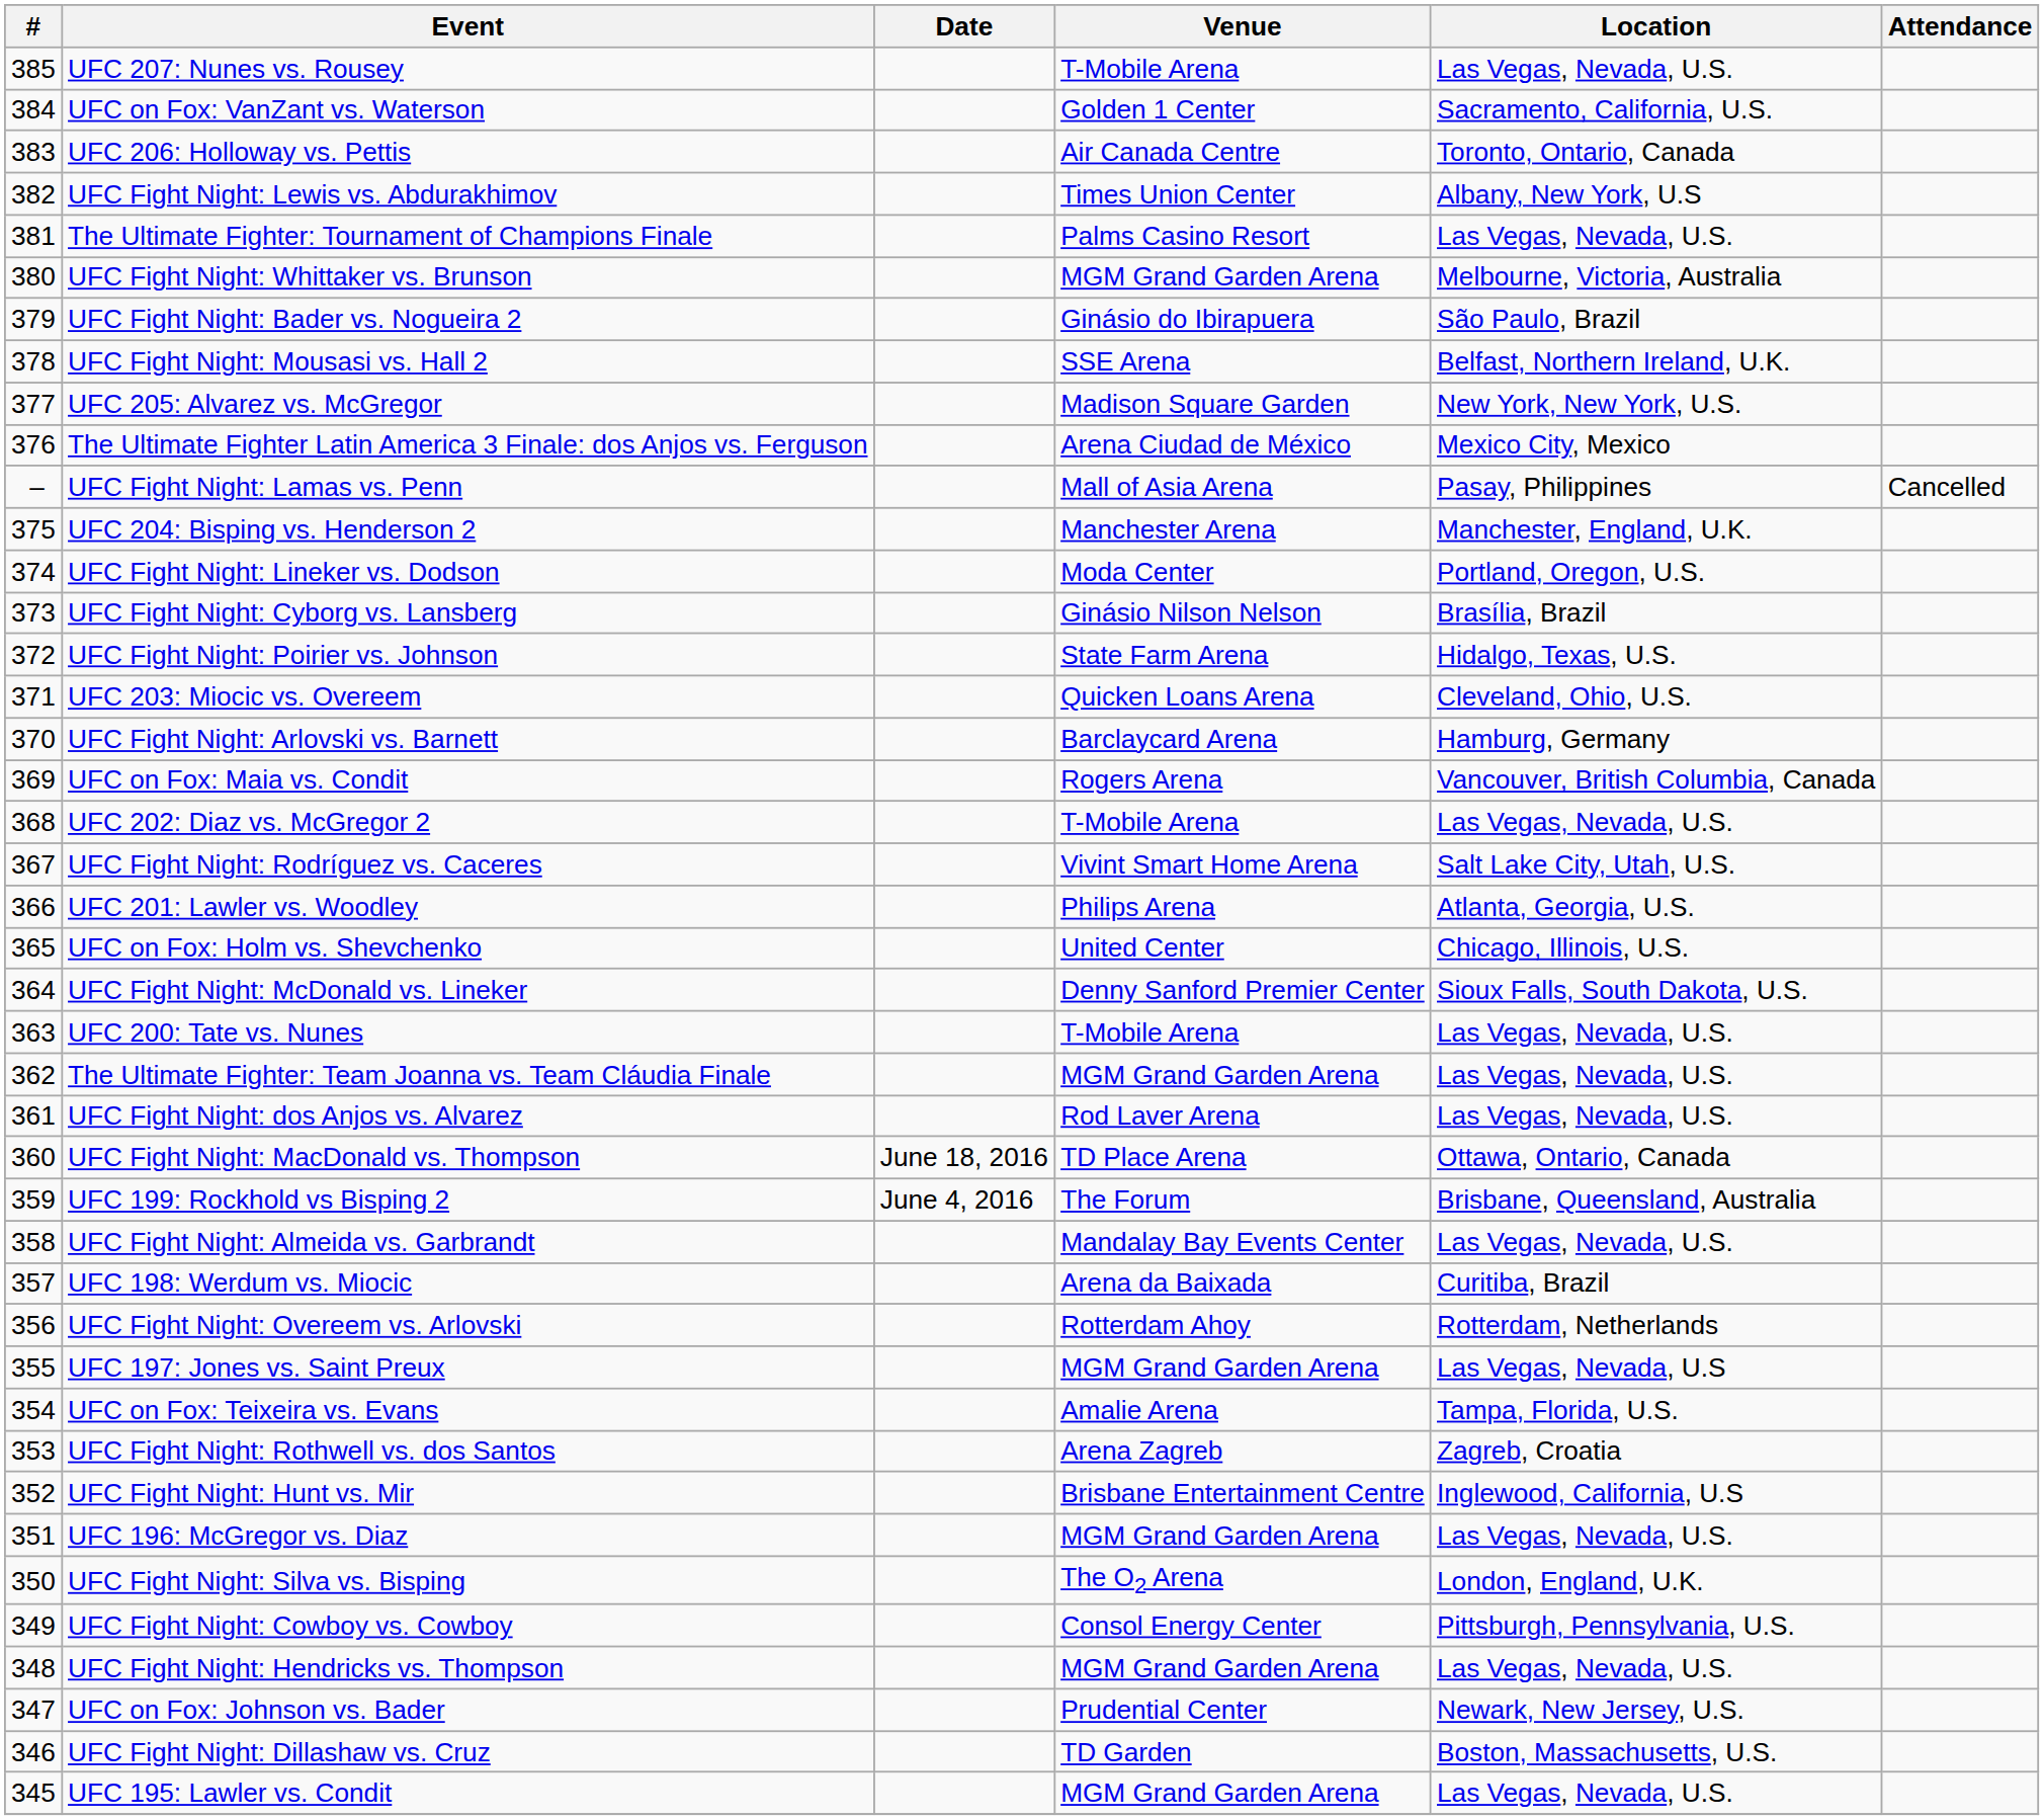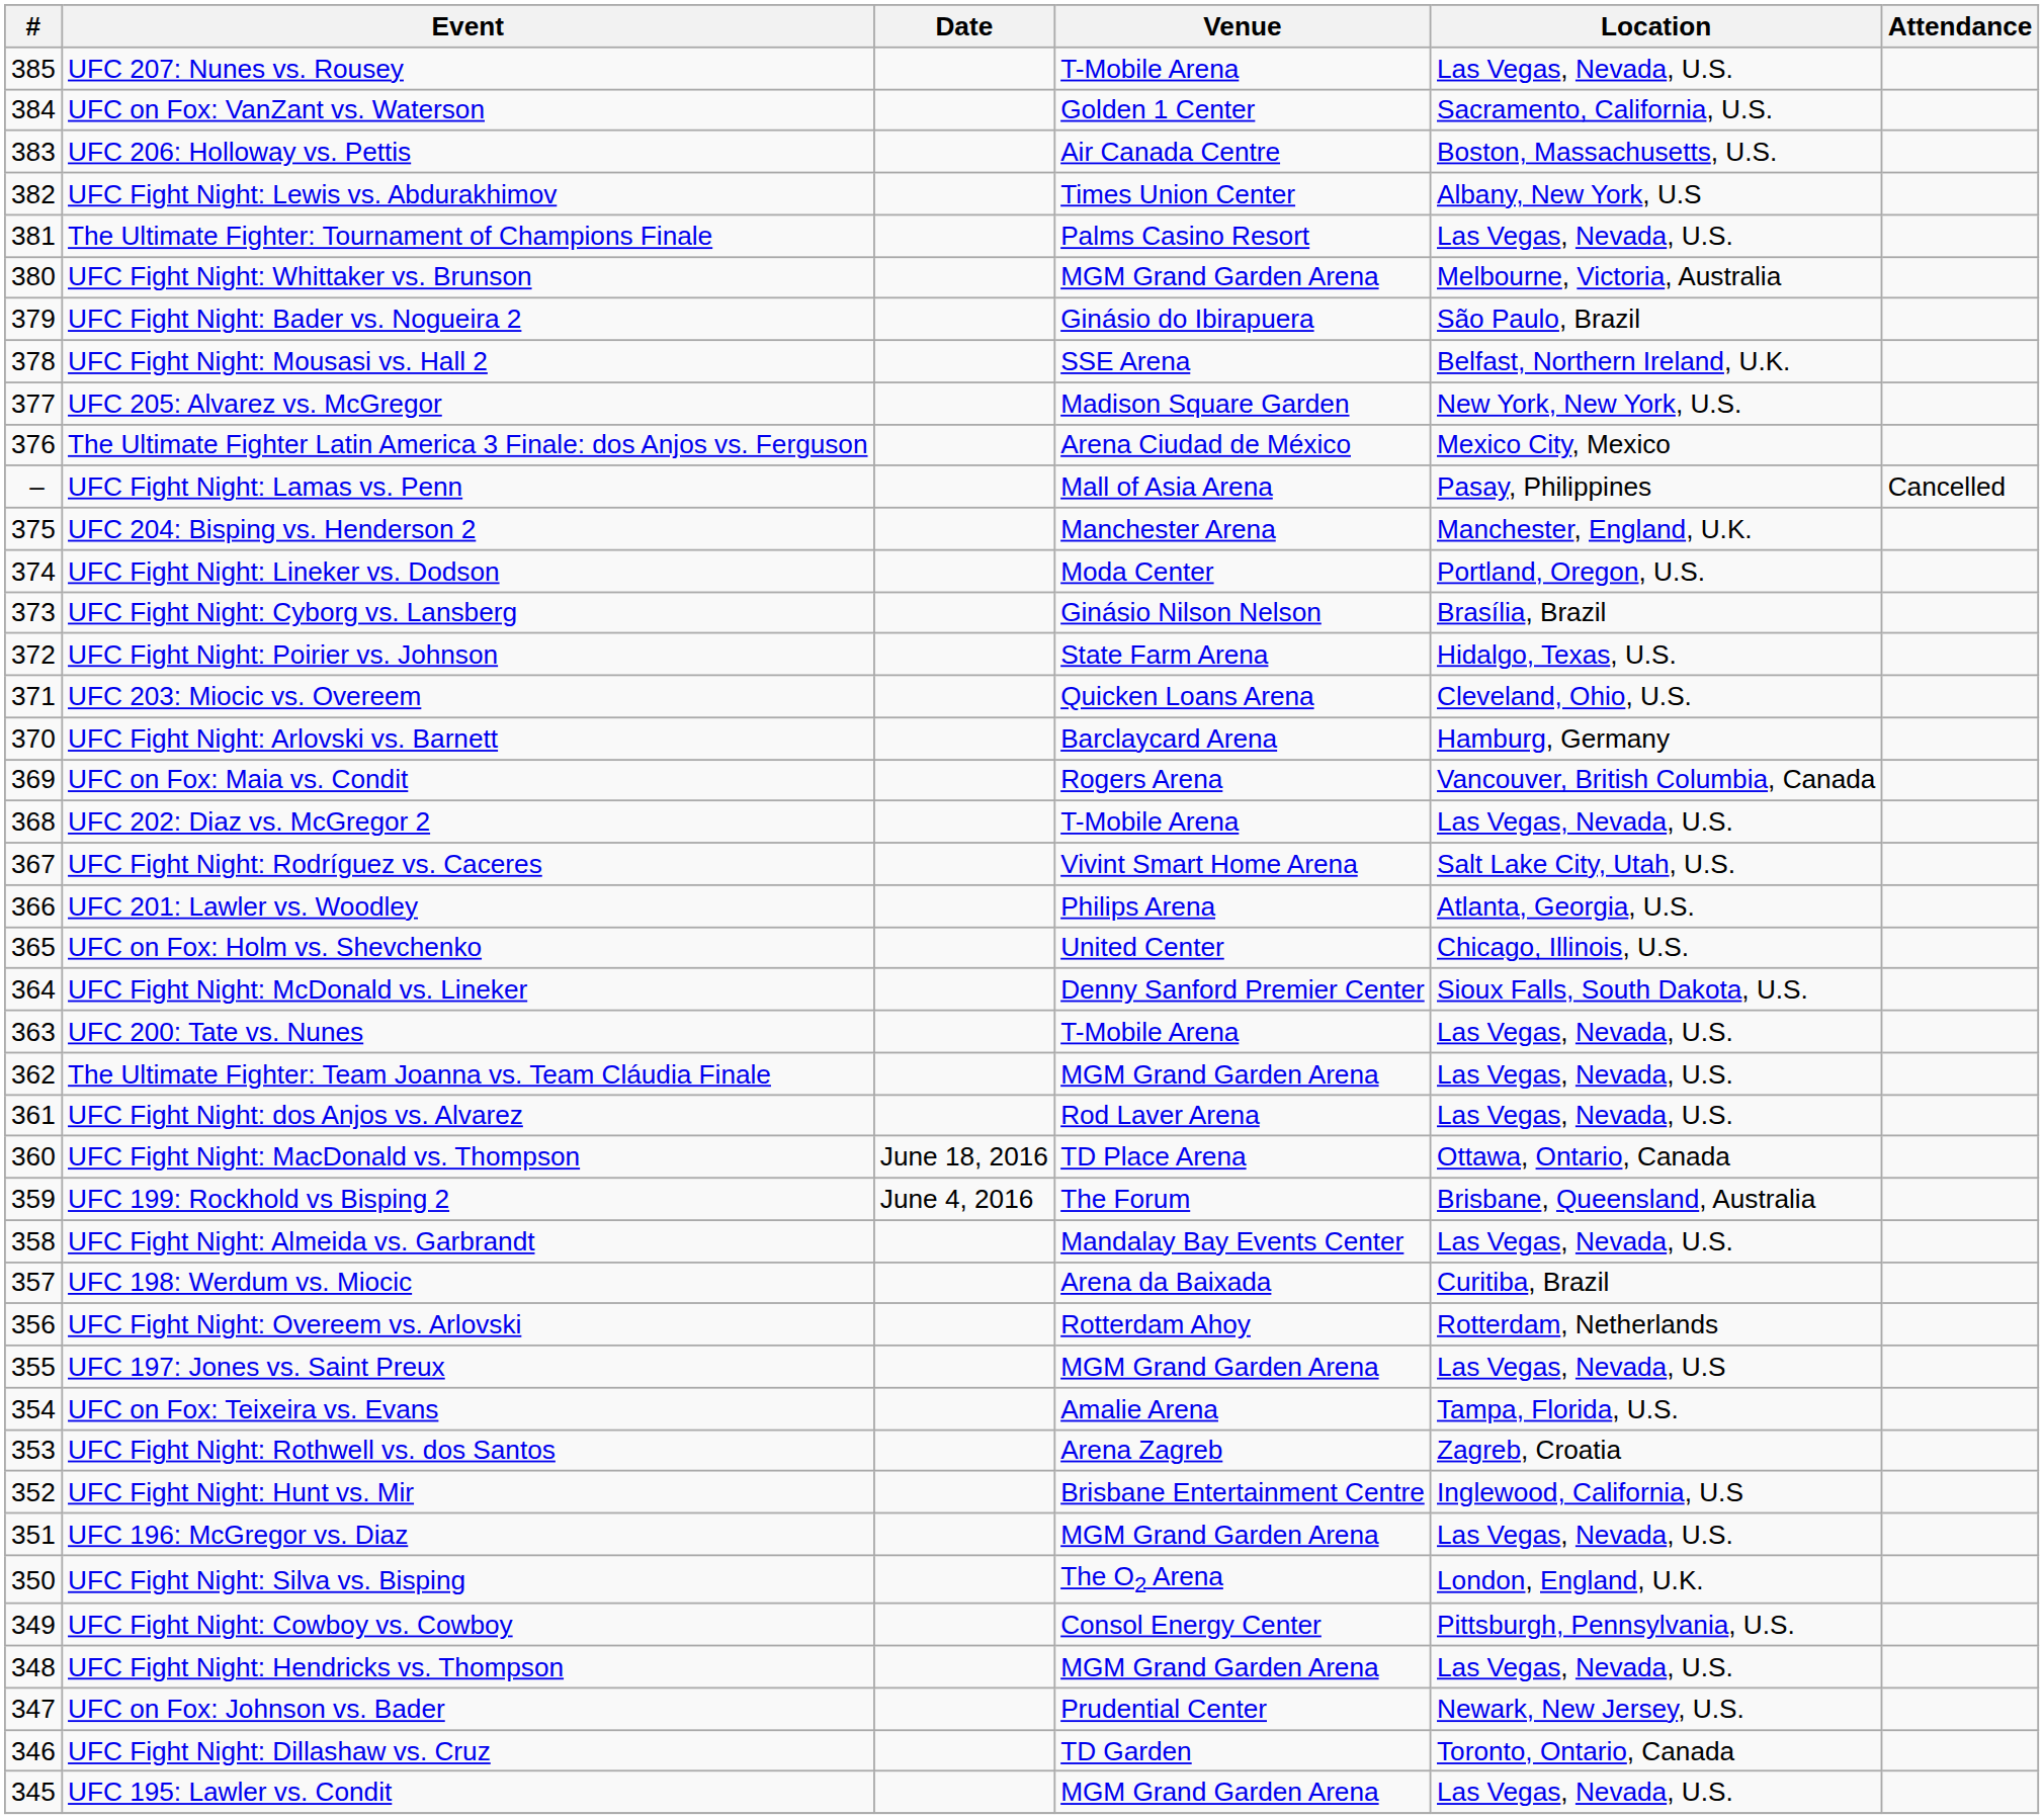 <table class="sortable wikitable succession-box" style="font-size:90%;">
 <tr>
 <th scope="col">#</th>
 <th scope="col">Event</th>
 <th scope="col">Date</th>
 <th scope="col">Venue</th>
 <th scope="col">Location</th>
 <th scope="col">Attendance</th>
 </tr>
 <tr>
 <td>385</td>
 <td><a href='#'>UFC 207: Nunes vs. Rousey</a></td>
 <td></td>
 <td><a href='#'>T-Mobile Arena</a></td>
 <td><a href='#'>Las Vegas</a>, <a href='#'>Nevada</a>, U.S.</td>
 <td></td>
 </tr>
 <tr>
 <td>384</td>
 <td><a href='#'>UFC on Fox: VanZant vs. Waterson</a></td>
 <td></td>
 <td><a href='#'>Golden 1 Center</a></td>
 <td><a href='#'>Sacramento, California</a>, U.S.</td>
 <td></td>
 </tr>
 <tr>
 <td>383</td>
 <td><a href='#'>UFC 206: Holloway vs. Pettis</a></td>
 <td></td>
 <td><a href='#'>Air Canada Centre</a></td>
-<td><a href='#'>Toronto, Ontario</a>, Canada</td>
+<td><a href='#'>Boston, Massachusetts</a>, U.S.</td>
 <td></td>
 </tr>
 <tr>
 <td>382</td>
 <td><a href='#'>UFC Fight Night: Lewis vs. Abdurakhimov</a></td>
 <td></td>
 <td><a href='#'>Times Union Center</a></td>
 <td><a href='#'>Albany, New York</a>, U.S</td>
 <td></td>
 </tr>
 <tr>
 <td>381</td>
 <td><a href='#'>The Ultimate Fighter: Tournament of Champions Finale</a></td>
 <td></td>
 <td><a href='#'>Palms Casino Resort</a></td>
 <td><a href='#'>Las Vegas</a>, <a href='#'>Nevada</a>, U.S.</td>
 <td></td>
 </tr>
 <tr>
 <td>380</td>
 <td><a href='#'>UFC Fight Night: Whittaker vs. Brunson</a></td>
 <td></td>
 <td><a href='#'>MGM Grand Garden Arena</a></td>
 <td><a href='#'>Melbourne</a>, <a href='#'>Victoria</a>, Australia</td>
 <td></td>
 </tr>
 <tr>
 <td>379</td>
 <td><a href='#'>UFC Fight Night: Bader vs. Nogueira 2</a></td>
 <td></td>
 <td><a href='#'>Ginásio do Ibirapuera</a></td>
 <td><a href='#'>São Paulo</a>, Brazil</td>
 <td></td>
 </tr>
 <tr>
 <td>378</td>
 <td><a href='#'>UFC Fight Night: Mousasi vs. Hall 2</a></td>
 <td></td>
 <td><a href='#'>SSE Arena</a></td>
 <td><a href='#'>Belfast, Northern Ireland</a>, U.K.</td>
 <td></td>
 </tr>
 <tr>
 <td>377</td>
 <td><a href='#'>UFC 205: Alvarez vs. McGregor</a></td>
 <td></td>
 <td><a href='#'>Madison Square Garden</a></td>
 <td><a href='#'>New York, New York</a>, U.S.</td>
 <td></td>
 </tr>
 <tr>
 <td>376</td>
 <td><a href='#'>The Ultimate Fighter Latin America 3 Finale: dos Anjos vs. Ferguson</a></td>
 <td></td>
 <td><a href='#'>Arena Ciudad de México</a></td>
 <td><a href='#'>Mexico City</a>, Mexico</td>
 <td></td>
 </tr>
 <tr>
 <td align=center> –</td>
 <td><a href='#'>UFC Fight Night: Lamas vs. Penn</a></td>
 <td></td>
 <td><a href='#'>Mall of Asia Arena</a></td>
 <td><a href='#'>Pasay</a>, Philippines</td>
 <td>Cancelled</td>
 </tr>
 <tr>
 <td>375</td>
 <td><a href='#'>UFC 204: Bisping vs. Henderson 2</a></td>
 <td></td>
 <td><a href='#'>Manchester Arena</a></td>
 <td><a href='#'>Manchester</a>, <a href='#'>England</a>, U.K.</td>
 <td></td>
 </tr>
 <tr>
 <td>374</td>
 <td><a href='#'>UFC Fight Night: Lineker vs. Dodson</a></td>
 <td></td>
 <td><a href='#'>Moda Center</a></td>
 <td><a href='#'>Portland, Oregon</a>, U.S.</td>
 <td></td>
 </tr>
 <tr>
 <td>373</td>
 <td><a href='#'>UFC Fight Night: Cyborg vs. Lansberg</a></td>
 <td></td>
 <td><a href='#'>Ginásio Nilson Nelson</a></td>
 <td><a href='#'>Brasília</a>, Brazil</td>
 <td></td>
 </tr>
 <tr>
 <td>372</td>
 <td><a href='#'>UFC Fight Night: Poirier vs. Johnson</a></td>
 <td></td>
 <td><a href='#'>State Farm Arena</a></td>
 <td><a href='#'>Hidalgo, Texas</a>, U.S.</td>
 <td></td>
 </tr>
 <tr>
 <td>371</td>
 <td><a href='#'>UFC 203: Miocic vs. Overeem</a></td>
 <td></td>
 <td><a href='#'>Quicken Loans Arena</a></td>
 <td><a href='#'>Cleveland, Ohio</a>, U.S.</td>
 <td></td>
 </tr>
 <tr>
 <td>370</td>
 <td><a href='#'>UFC Fight Night: Arlovski vs. Barnett</a></td>
 <td></td>
 <td><a href='#'>Barclaycard Arena</a></td>
 <td><a href='#'>Hamburg</a>, Germany</td>
 <td></td>
 </tr>
 <tr>
 <td>369</td>
 <td><a href='#'>UFC on Fox: Maia vs. Condit</a></td>
 <td></td>
 <td><a href='#'>Rogers Arena</a></td>
 <td><a href='#'>Vancouver, British Columbia</a>, Canada</td>
 <td></td>
 </tr>
 <tr>
 <td>368</td>
 <td><a href='#'>UFC 202: Diaz vs. McGregor 2</a></td>
 <td></td>
 <td><a href='#'>T-Mobile Arena</a></td>
 <td><a href='#'>Las Vegas, Nevada</a>, U.S.</td>
 <td></td>
 </tr>
 <tr>
 <td>367</td>
 <td><a href='#'>UFC Fight Night: Rodríguez vs. Caceres</a></td>
 <td></td>
 <td><a href='#'>Vivint Smart Home Arena</a></td>
 <td><a href='#'>Salt Lake City, Utah</a>, U.S.</td>
 <td></td>
 </tr>
 <tr>
 <td>366</td>
 <td><a href='#'>UFC 201: Lawler vs. Woodley</a></td>
 <td></td>
 <td><a href='#'>Philips Arena</a></td>
 <td><a href='#'>Atlanta, Georgia</a>, U.S.</td>
 <td></td>
 </tr>
 <tr>
 <td>365</td>
 <td><a href='#'>UFC on Fox: Holm vs. Shevchenko</a></td>
 <td></td>
 <td><a href='#'>United Center</a></td>
 <td><a href='#'>Chicago, Illinois</a>, U.S.</td>
 <td></td>
 </tr>
 <tr>
 <td>364</td>
 <td><a href='#'>UFC Fight Night: McDonald vs. Lineker</a></td>
 <td></td>
 <td><a href='#'>Denny Sanford Premier Center</a></td>
 <td><a href='#'>Sioux Falls, South Dakota</a>, U.S.</td>
 <td></td>
 </tr>
 <tr>
 <td>363</td>
 <td><a href='#'>UFC 200: Tate vs. Nunes</a></td>
 <td></td>
 <td><a href='#'>T-Mobile Arena</a></td>
 <td><a href='#'>Las Vegas</a>, <a href='#'>Nevada</a>, U.S.</td>
 <td></td>
 </tr>
 <tr>
 <td>362</td>
 <td><a href='#'>The Ultimate Fighter: Team Joanna vs. Team Cláudia Finale</a></td>
 <td></td>
 <td><a href='#'>MGM Grand Garden Arena</a></td>
 <td><a href='#'>Las Vegas</a>, <a href='#'>Nevada</a>, U.S.</td>
 <td></td>
 </tr>
 <tr>
 <td>361</td>
 <td><a href='#'>UFC Fight Night: dos Anjos vs. Alvarez</a></td>
 <td></td>
 <td><a href='#'>Rod Laver Arena</a></td>
 <td><a href='#'>Las Vegas</a>, <a href='#'>Nevada</a>, U.S.</td>
 <td></td>
 </tr>
 <tr>
 <td>360</td>
 <td><a href='#'>UFC Fight Night: MacDonald vs. Thompson</a></td>
 <td>June 18, 2016</td>
 <td><a href='#'>TD Place Arena</a></td>
 <td><a href='#'>Ottawa</a>, <a href='#'>Ontario</a>, Canada</td>
 <td></td>
 </tr>
 <tr>
 <td>359</td>
 <td><a href='#'>UFC 199: Rockhold vs Bisping 2</a></td>
 <td>June 4, 2016</td>
 <td><a href='#'>The Forum</a></td>
 <td><a href='#'>Brisbane</a>, <a href='#'>Queensland</a>, Australia</td>
 <td></td>
 </tr>
 <tr>
 <td>358</td>
 <td><a href='#'>UFC Fight Night: Almeida vs. Garbrandt</a></td>
 <td></td>
 <td><a href='#'>Mandalay Bay Events Center</a></td>
 <td><a href='#'>Las Vegas</a>, <a href='#'>Nevada</a>, U.S.</td>
 <td></td>
 </tr>
 <tr>
 <td>357</td>
 <td><a href='#'>UFC 198: Werdum vs. Miocic</a></td>
 <td></td>
 <td><a href='#'>Arena da Baixada</a></td>
 <td><a href='#'>Curitiba</a>, Brazil</td>
 <td></td>
 </tr>
 <tr>
 <td>356</td>
 <td><a href='#'>UFC Fight Night: Overeem vs. Arlovski</a></td>
 <td></td>
 <td><a href='#'>Rotterdam Ahoy</a></td>
 <td><a href='#'>Rotterdam</a>, Netherlands</td>
 <td></td>
 </tr>
 <tr>
 <td>355</td>
 <td><a href='#'>UFC 197: Jones vs. Saint Preux</a></td>
 <td></td>
 <td><a href='#'>MGM Grand Garden Arena</a></td>
 <td><a href='#'>Las Vegas</a>, <a href='#'>Nevada</a>, U.S</td>
 <td></td>
 </tr>
 <tr>
 <td>354</td>
 <td><a href='#'>UFC on Fox: Teixeira vs. Evans</a></td>
 <td></td>
 <td><a href='#'>Amalie Arena</a></td>
 <td><a href='#'>Tampa, Florida</a>, U.S.</td>
 <td></td>
 </tr>
 <tr>
 <td>353</td>
 <td><a href='#'>UFC Fight Night: Rothwell vs. dos Santos</a></td>
 <td></td>
 <td><a href='#'>Arena Zagreb</a></td>
 <td><a href='#'>Zagreb</a>, Croatia</td>
 <td></td>
 </tr>
 <tr>
 <td>352</td>
 <td><a href='#'>UFC Fight Night: Hunt vs. Mir</a></td>
 <td></td>
 <td><a href='#'>Brisbane Entertainment Centre</a></td>
 <td><a href='#'>Inglewood, California</a>, U.S</td>
 <td></td>
 </tr>
 <tr>
 <td>351</td>
 <td><a href='#'>UFC 196: McGregor vs. Diaz</a></td>
 <td></td>
 <td><a href='#'>MGM Grand Garden Arena</a></td>
 <td><a href='#'>Las Vegas</a>, <a href='#'>Nevada</a>, U.S.</td>
 <td></td>
 </tr>
 <tr>
 <td>350</td>
 <td><a href='#'>UFC Fight Night: Silva vs. Bisping</a></td>
 <td></td>
 <td><a href='#'>The O<sub>2</sub> Arena</a></td>
 <td><a href='#'>London</a>, <a href='#'>England</a>, U.K.</td>
 <td></td>
 </tr>
 <tr>
 <td>349</td>
 <td><a href='#'>UFC Fight Night: Cowboy vs. Cowboy</a></td>
 <td></td>
 <td><a href='#'>Consol Energy Center</a></td>
 <td><a href='#'>Pittsburgh, Pennsylvania</a>, U.S.</td>
 <td></td>
 </tr>
 <tr>
 <td>348</td>
 <td><a href='#'>UFC Fight Night: Hendricks vs. Thompson</a></td>
 <td></td>
 <td><a href='#'>MGM Grand Garden Arena</a></td>
 <td><a href='#'>Las Vegas</a>, <a href='#'>Nevada</a>, U.S.</td>
 <td></td>
 </tr>
 <tr>
 <td>347</td>
 <td><a href='#'>UFC on Fox: Johnson vs. Bader</a></td>
 <td></td>
 <td><a href='#'>Prudential Center</a></td>
 <td><a href='#'>Newark, New Jersey</a>, U.S.</td>
 <td></td>
 </tr>
 <tr>
 <td>346</td>
 <td><a href='#'>UFC Fight Night: Dillashaw vs. Cruz</a></td>
 <td></td>
 <td><a href='#'>TD Garden</a></td>
-<td><a href='#'>Boston, Massachusetts</a>, U.S.</td>
+<td><a href='#'>Toronto, Ontario</a>, Canada</td>
 <td></td>
 </tr>
 <tr>
 <td>345</td>
 <td><a href='#'>UFC 195: Lawler vs. Condit</a></td>
 <td></td>
 <td><a href='#'>MGM Grand Garden Arena</a></td>
 <td><a href='#'>Las Vegas</a>, <a href='#'>Nevada</a>, U.S.</td>
 <td></td>
 </tr>
 <tr>
 </tr>
 </table>
